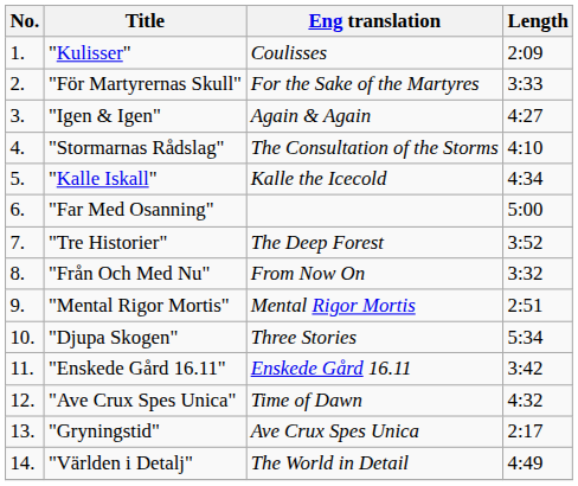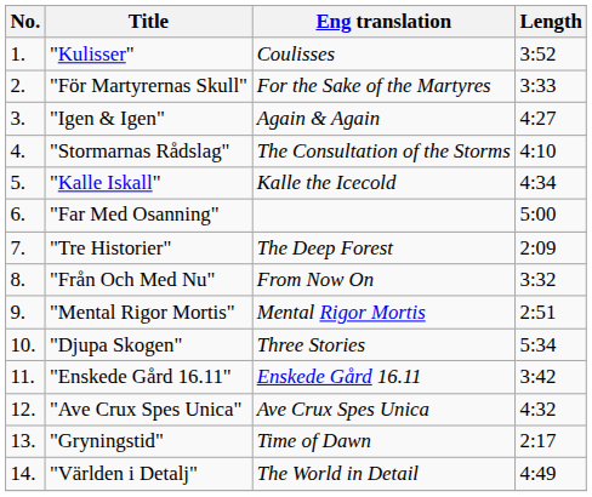 <table class="wikitable">
 <tr>
 <th>No.</th>
 <th>Title</th>
 <th><a href='#'>Eng</a> translation</th>
 <th>Length</th>
 </tr>
 <tr>
 <td>1.</td>
 <td>"<a href='#'>Kulisser</a>"</td>
 <td><em>Coulisses</em></td>
-<td>2:09</td>
+<td>3:52</td>
 </tr>
 <tr>
 <td>2.</td>
 <td>"För Martyrernas Skull"</td>
 <td><em>For the Sake of the Martyres</em></td>
 <td>3:33</td>
 </tr>
 <tr>
 <td>3.</td>
 <td>"Igen & Igen"</td>
 <td><em>Again & Again</em></td>
 <td>4:27</td>
 </tr>
 <tr>
 <td>4.</td>
 <td>"Stormarnas Rådslag"</td>
 <td><em>The Consultation of the Storms</em></td>
 <td>4:10</td>
 </tr>
 <tr>
 <td>5.</td>
 <td>"<a href='#'>Kalle Iskall</a>"</td>
 <td><em>Kalle the Icecold</em></td>
 <td>4:34</td>
 </tr>
 <tr>
 <td>6.</td>
 <td>"Far Med Osanning"</td>
 <td></td>
 <td>5:00</td>
 </tr>
 <tr>
 <td>7.</td>
 <td>"Tre Historier"</td>
 <td><em>The Deep Forest</em></td>
-<td>3:52</td>
+<td>2:09</td>
 </tr>
 <tr>
 <td>8.</td>
 <td>"Från Och Med Nu"</td>
 <td><em>From Now On</em></td>
 <td>3:32</td>
 </tr>
 <tr>
 <td>9.</td>
 <td>"Mental Rigor Mortis"</td>
 <td><em>Mental <a href='#'>Rigor Mortis</a></em></td>
 <td>2:51</td>
 </tr>
 <tr>
 <td>10.</td>
 <td>"Djupa Skogen"</td>
 <td><em>Three Stories</em></td>
 <td>5:34</td>
 </tr>
 <tr>
 <td>11.</td>
 <td>"Enskede Gård 16.11"</td>
 <td><em><a href='#'>Enskede Gård</a> 16.11</em></td>
 <td>3:42</td>
 </tr>
 <tr>
 <td>12.</td>
 <td>"Ave Crux Spes Unica"</td>
-<td><em>Time of Dawn</em></td>
+<td><em>Ave Crux Spes Unica</em></td>
 <td>4:32</td>
 </tr>
 <tr>
 <td>13.</td>
 <td>"Gryningstid"</td>
-<td><em>Ave Crux Spes Unica</em></td>
+<td><em>Time of Dawn</em></td>
 <td>2:17</td>
 </tr>
 <tr>
 <td>14.</td>
 <td>"Världen i Detalj"</td>
 <td><em>The World in Detail</em></td>
 <td>4:49</td>
 </tr>
 <tr>
 </tr>
 </table>
